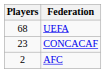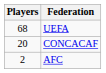 <table class="wikitable">
 <tr>
 <th>Players</th>
 <th>Federation</th>
 </tr>
 <tr>
 <td align="center">68</td>
 <td><a href='#'>UEFA</a></td>
 </tr>
 <tr>
-<td align="center">23</td>
+<td align="center">20</td>
 <td><a href='#'>CONCACAF</a></td>
 </tr>
 <tr>
 <td align="center">2</td>
 <td><a href='#'>AFC</a></td>
 </tr>
 </table>
